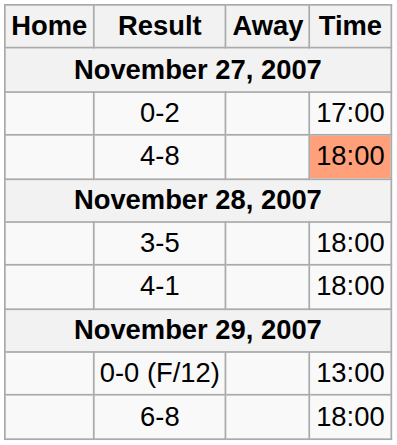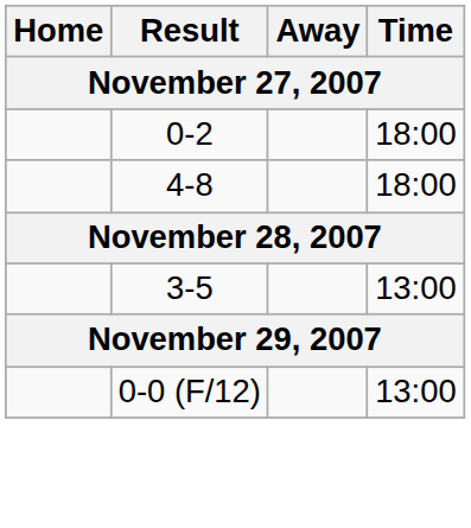 <table class=wikitable>
 <tr>
 <th>Home</th>
 <th>Result</th>
 <th>Away</th>
 <th>Time</th>
 </tr>
 <tr>
 <th colspan=4>November 27, 2007</th>
 </tr>
 <tr>
 <td></td>
 <td align=center>0-2</td>
 <td><strong></strong></td>
-<td>17:00</td>
+<td>18:00</td>
 </tr>
 <tr>
 <td></td>
 <td align=center>4-8</td>
 <td><strong></strong></td>
-<td style="background: lightsalmon;">18:00</td>
+<td>18:00</td>
 </tr>
 <tr>
 <th colspan=4>November 28, 2007</th>
 </tr>
 <tr>
 <td></td>
 <td align=center>3-5</td>
 <td><strong></strong></td>
-<td>18:00</td>
-</tr>
-<tr>
-<td><strong></strong></td>
-<td align=center>4-1</td>
-<td></td>
-<td>18:00</td>
+<td>13:00</td>
 </tr>
 <tr>
 <th colspan=4>November 29, 2007</th>
 </tr>
 <tr>
 <td></td>
 <td align=center>0-0 (F/12)</td>
 <td></td>
 <td>13:00</td>
 </tr>
-<tr>
-<td></td>
-<td align=center>6-8</td>
-<td><strong></strong></td>
-<td>18:00</td>
-</tr>
 </table>
